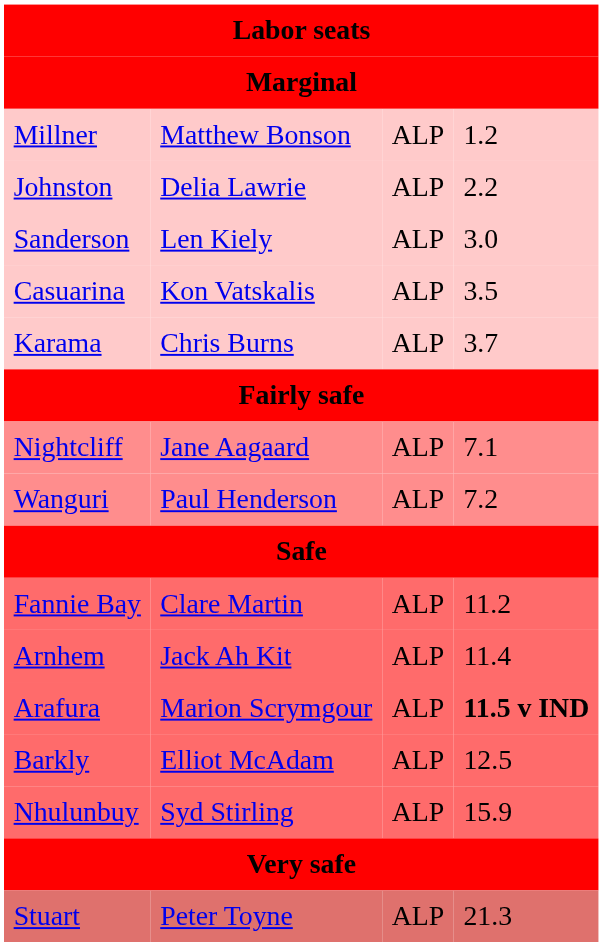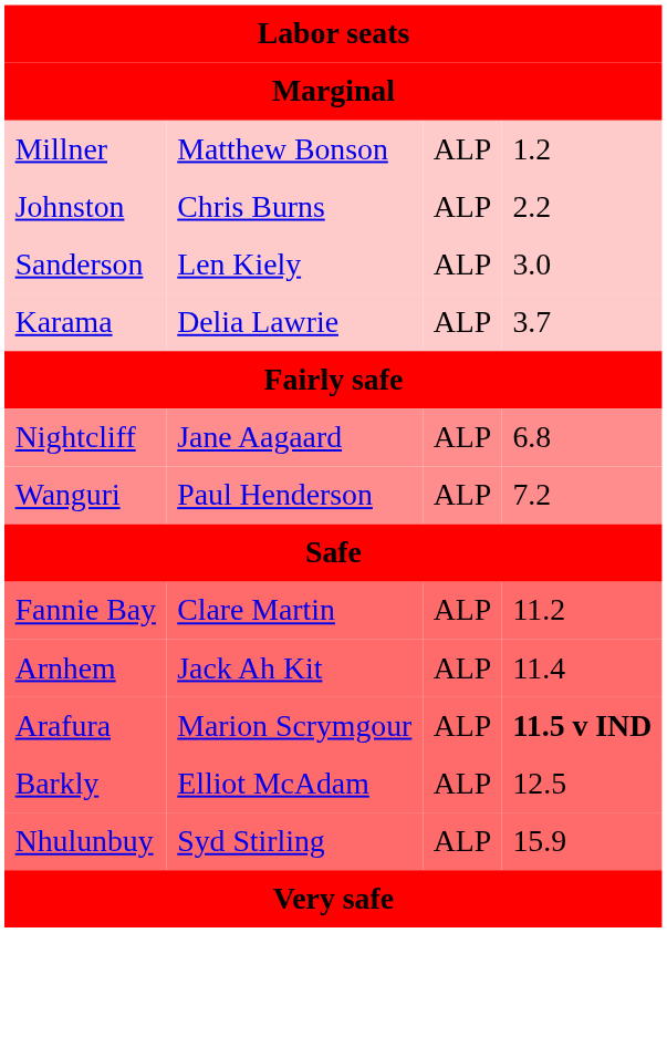 <table class="toccolours" align="left" cellpadding="5" cellspacing="0" style="margin-right: .5em; margin-top: .4em; font-size: 90%; float:left">
 <tr>
 <td colspan="4"  style="text-align:center; background:red;"><span><strong>Labor seats</strong></span></td>
 </tr>
 <tr>
 <td colspan="4"  style="text-align:center; background:red;"><span><strong>Marginal</strong></span></td>
 </tr>
 <tr>
 <td style="text-align:left; background:#ffcaca;"><a href='#'>Millner</a></td>
 <td style="text-align:left; background:#ffcaca;"><a href='#'>Matthew Bonson</a></td>
 <td style="text-align:left; background:#ffcaca;">ALP</td>
 <td style="text-align:left; background:#ffcaca;">1.2</td>
 </tr>
 <tr>
 <td style="text-align:left; background:#ffcaca;"><a href='#'>Johnston</a></td>
-<td style="text-align:left; background:#ffcaca;"><a href='#'>Delia Lawrie</a></td>
+<td style="text-align:left; background:#ffcaca;"><a href='#'>Chris Burns</a></td>
 <td style="text-align:left; background:#ffcaca;">ALP</td>
 <td style="text-align:left; background:#ffcaca;">2.2</td>
 </tr>
 <tr>
 <td style="text-align:left; background:#ffcaca;"><a href='#'>Sanderson</a></td>
 <td style="text-align:left; background:#ffcaca;"><a href='#'>Len Kiely</a></td>
 <td style="text-align:left; background:#ffcaca;">ALP</td>
 <td style="text-align:left; background:#ffcaca;">3.0</td>
 </tr>
 <tr>
-<td style="text-align:left; background:#ffcaca;"><a href='#'>Casuarina</a></td>
-<td style="text-align:left; background:#ffcaca;"><a href='#'>Kon Vatskalis</a></td>
-<td style="text-align:left; background:#ffcaca;">ALP</td>
-<td style="text-align:left; background:#ffcaca;">3.5</td>
-</tr>
-<tr>
 <td style="text-align:left; background:#ffcaca;"><a href='#'>Karama</a></td>
-<td style="text-align:left; background:#ffcaca;"><a href='#'>Chris Burns</a></td>
+<td style="text-align:left; background:#ffcaca;"><a href='#'>Delia Lawrie</a></td>
 <td style="text-align:left; background:#ffcaca;">ALP</td>
 <td style="text-align:left; background:#ffcaca;">3.7</td>
 </tr>
 <tr>
 <td colspan="4"  style="text-align:center; background:red;"><span><strong>Fairly safe</strong></span></td>
 </tr>
 <tr>
 <td style="text-align:left; background:#ff8d8d;"><a href='#'>Nightcliff</a></td>
 <td style="text-align:left; background:#ff8d8d;"><a href='#'>Jane Aagaard</a></td>
 <td style="text-align:left; background:#ff8d8d;">ALP</td>
-<td style="text-align:left; background:#ff8d8d;">7.1</td>
+<td style="text-align:left; background:#ff8d8d;">6.8</td>
 </tr>
 <tr>
 <td style="text-align:left; background:#ff8d8d;"><a href='#'>Wanguri</a></td>
 <td style="text-align:left; background:#ff8d8d;"><a href='#'>Paul Henderson</a></td>
 <td style="text-align:left; background:#ff8d8d;">ALP</td>
 <td style="text-align:left; background:#ff8d8d;">7.2</td>
 </tr>
 <tr>
 <td colspan="4"  style="text-align:center; background:red;"><span><strong>Safe</strong></span></td>
 </tr>
 <tr>
 <td style="text-align:left; background:#ff6b6b;"><a href='#'>Fannie Bay</a></td>
 <td style="text-align:left; background:#ff6b6b;"><a href='#'>Clare Martin</a></td>
 <td style="text-align:left; background:#ff6b6b;">ALP</td>
 <td style="text-align:left; background:#ff6b6b;">11.2</td>
 </tr>
 <tr>
 <td style="text-align:left; background:#ff6b6b;"><a href='#'>Arnhem</a></td>
 <td style="text-align:left; background:#ff6b6b;"><a href='#'>Jack Ah Kit</a></td>
 <td style="text-align:left; background:#ff6b6b;">ALP</td>
 <td style="text-align:left; background:#ff6b6b;">11.4</td>
 </tr>
 <tr>
 <td style="text-align:left; background:#ff6b6b;"><a href='#'>Arafura</a></td>
 <td style="text-align:left; background:#ff6b6b;"><a href='#'>Marion Scrymgour</a></td>
 <td style="text-align:left; background:#ff6b6b;">ALP</td>
 <td style="text-align:left; background:#ff6b6b;"><strong>11.5 v IND</strong></td>
 </tr>
 <tr>
 <td style="text-align:left; background:#ff6b6b;"><a href='#'>Barkly</a></td>
 <td style="text-align:left; background:#ff6b6b;"><a href='#'>Elliot McAdam</a></td>
 <td style="text-align:left; background:#ff6b6b;">ALP</td>
 <td style="text-align:left; background:#ff6b6b;">12.5</td>
 </tr>
 <tr>
 <td style="text-align:left; background:#ff6b6b;"><a href='#'>Nhulunbuy</a></td>
 <td style="text-align:left; background:#ff6b6b;"><a href='#'>Syd Stirling</a></td>
 <td style="text-align:left; background:#ff6b6b;">ALP</td>
 <td style="text-align:left; background:#ff6b6b;">15.9</td>
 </tr>
 <tr>
 <td colspan="4"  style="text-align:center; background:red;"><span><strong>Very safe</strong></span></td>
 </tr>
-<tr>
-<td style="text-align:left; background:#df716d;"><a href='#'>Stuart</a></td>
-<td style="text-align:left; background:#df716d;"><a href='#'>Peter Toyne</a></td>
-<td style="text-align:left; background:#df716d;">ALP</td>
-<td style="text-align:left; background:#df716d;">21.3</td>
-</tr>
 </table>
